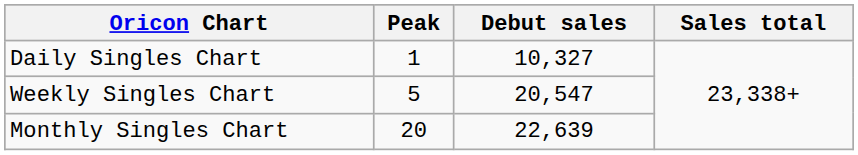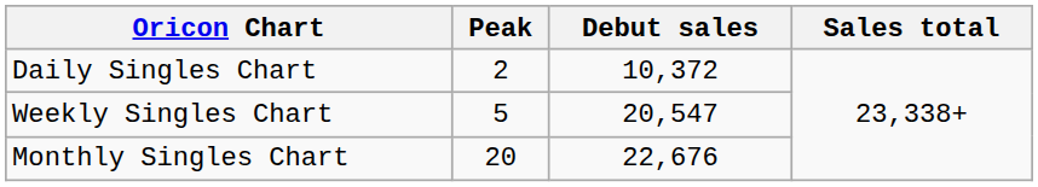 <table class="wikitable" style="width:500px;">
 <tr>
 <th style="text-align:center;"><a href='#'>Oricon</a> Chart</th>
 <th style="text-align:center;">Peak</th>
 <th style="text-align:center;">Debut sales</th>
 <th style="text-align:center;">Sales total</th>
 </tr>
 <tr>
 <td align="left">Daily Singles Chart</td>
-<td style="text-align:center;">1 </td>
-<td style="text-align:center;" rowspan="1">10,327</td>
+<td style="text-align:center;">2 </td>
+<td style="text-align:center;" rowspan="1">10,372</td>
 <td style="text-align:center;" rowspan="3">23,338+</td>
 </tr>
 <tr>
 <td align="left">Weekly Singles Chart</td>
 <td style="text-align:center;">5</td>
 <td style="text-align:center;" rowspan="1">20,547</td>
 </tr>
 <tr>
 <td align="left">Monthly Singles Chart</td>
 <td style="text-align:center;">20</td>
-<td style="text-align:center;" rowspan="1">22,639</td>
+<td style="text-align:center;" rowspan="1">22,676</td>
 </tr>
 </table>
